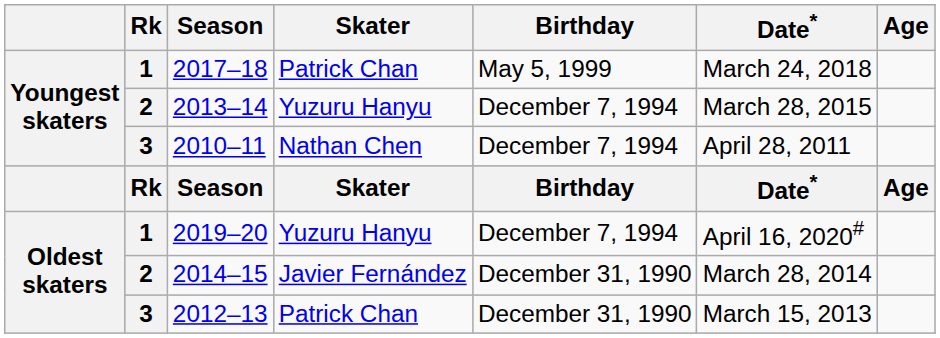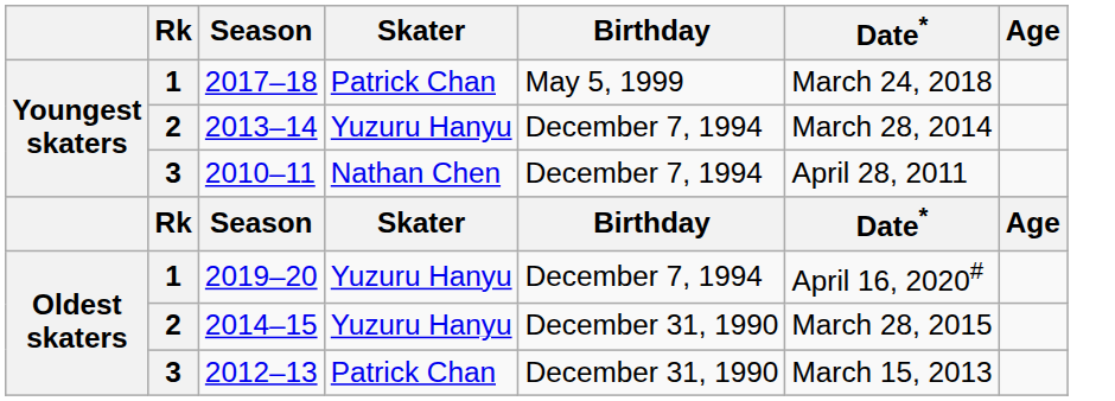 <table class="wikitable">
 <tr>
 <th></th>
 <th>Rk</th>
 <th>Season</th>
 <th>Skater</th>
 <th>Birthday</th>
 <th>Date<sup>*</sup></th>
 <th>Age</th>
 </tr>
 <tr>
 <th rowspan="3">Youngest<br>skaters</th>
 <th>1</th>
 <td><a href='#'>2017–18</a></td>
 <td> <a href='#'>Patrick Chan</a></td>
 <td>May 5, 1999</td>
 <td>March 24, 2018</td>
 <td></td>
 </tr>
 <tr>
 <th>2</th>
 <td><a href='#'>2013–14</a></td>
 <td> <a href='#'>Yuzuru Hanyu</a></td>
 <td>December 7, 1994</td>
-<td>March 28, 2015</td>
+<td>March 28, 2014</td>
 <td></td>
 </tr>
 <tr>
 <th>3</th>
 <td><a href='#'>2010–11</a></td>
 <td> <a href='#'>Nathan Chen</a></td>
 <td>December 7, 1994</td>
 <td>April 28, 2011</td>
 <td></td>
 </tr>
 <tr>
 <th></th>
 <th>Rk</th>
 <th>Season</th>
 <th>Skater</th>
 <th>Birthday</th>
 <th>Date<sup>*</sup></th>
 <th>Age</th>
 </tr>
 <tr>
 <th rowspan="3">Oldest<br>skaters</th>
 <th>1</th>
 <td><a href='#'>2019–20</a></td>
 <td> <a href='#'>Yuzuru Hanyu</a></td>
 <td>December 7, 1994</td>
 <td>April 16, 2020<sup>#</sup></td>
 <td></td>
 </tr>
 <tr>
 <th>2</th>
 <td><a href='#'>2014–15</a></td>
-<td> <a href='#'>Javier Fernández</a></td>
+<td> <a href='#'>Yuzuru Hanyu</a></td>
 <td>December 31, 1990</td>
-<td>March 28, 2014</td>
+<td>March 28, 2015</td>
 <td></td>
 </tr>
 <tr>
 <th>3</th>
 <td><a href='#'>2012–13</a></td>
 <td> <a href='#'>Patrick Chan</a></td>
 <td>December 31, 1990</td>
 <td>March 15, 2013</td>
 <td></td>
 </tr>
 </table>
